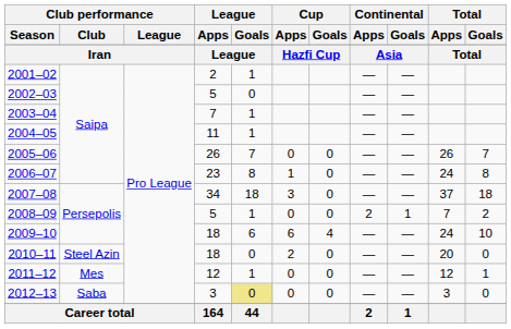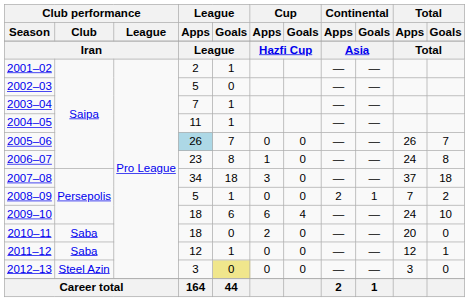 <table class="wikitable" style="text-align:center">
 <tr>
 <th colspan=3>Club performance</th>
 <th colspan=2>League</th>
 <th colspan=2>Cup</th>
 <th colspan=2>Continental</th>
 <th colspan=2>Total</th>
 </tr>
 <tr>
 <th>Season</th>
 <th>Club</th>
 <th>League</th>
 <th>Apps</th>
 <th>Goals</th>
 <th>Apps</th>
 <th>Goals</th>
 <th>Apps</th>
 <th>Goals</th>
 <th>Apps</th>
 <th>Goals</th>
 </tr>
 <tr>
 </tr>
 <tr>
 <th colspan=3>Iran</th>
 <th colspan=2>League</th>
 <th colspan=2><a href='#'>Hazfi Cup</a></th>
 <th colspan=2><a href='#'>Asia</a></th>
 <th colspan=2>Total</th>
 </tr>
 <tr>
 <td><a href='#'>2001–02</a></td>
 <td rowspan="6"><a href='#'>Saipa</a></td>
 <td rowspan="12"><a href='#'>Pro League</a></td>
 <td>2</td>
 <td>1</td>
 <td></td>
 <td></td>
 <td>—</td>
 <td>—</td>
 <td></td>
 <td></td>
 </tr>
 <tr>
 <td><a href='#'>2002–03</a></td>
 <td>5</td>
 <td>0</td>
 <td></td>
 <td></td>
 <td>—</td>
 <td>—</td>
 <td></td>
 <td></td>
 </tr>
 <tr>
 <td><a href='#'>2003–04</a></td>
 <td>7</td>
 <td>1</td>
 <td></td>
 <td></td>
 <td>—</td>
 <td>—</td>
 <td></td>
 <td></td>
 </tr>
 <tr>
 <td><a href='#'>2004–05</a></td>
 <td>11</td>
 <td>1</td>
 <td></td>
 <td></td>
 <td>—</td>
 <td>—</td>
 <td></td>
 <td></td>
 </tr>
 <tr>
 <td><a href='#'>2005–06</a></td>
-<td>26</td>
+<td style="background: lightblue;">26</td>
 <td>7</td>
 <td>0</td>
 <td>0</td>
 <td>—</td>
 <td>—</td>
 <td>26</td>
 <td>7</td>
 </tr>
 <tr>
 <td><a href='#'>2006–07</a></td>
 <td>23</td>
 <td>8</td>
 <td>1</td>
 <td>0</td>
 <td>—</td>
 <td>—</td>
 <td>24</td>
 <td>8</td>
 </tr>
 <tr>
 <td><a href='#'>2007–08</a></td>
 <td rowspan="3"><a href='#'>Persepolis</a></td>
 <td>34</td>
 <td>18</td>
 <td>3</td>
 <td>0</td>
 <td>—</td>
 <td>—</td>
 <td>37</td>
 <td>18</td>
 </tr>
 <tr>
 <td><a href='#'>2008–09</a></td>
 <td>5</td>
 <td>1</td>
 <td>0</td>
 <td>0</td>
 <td>2</td>
 <td>1</td>
 <td>7</td>
 <td>2</td>
 </tr>
 <tr>
 <td><a href='#'>2009–10</a></td>
 <td>18</td>
 <td>6</td>
 <td>6</td>
 <td>4</td>
 <td>—</td>
 <td>—</td>
 <td>24</td>
 <td>10</td>
 </tr>
 <tr>
 <td><a href='#'>2010–11</a></td>
-<td rowspan="1"><a href='#'>Steel Azin</a></td>
+<td rowspan="1"><a href='#'>Saba</a></td>
 <td>18</td>
 <td>0</td>
 <td>2</td>
 <td>0</td>
 <td>—</td>
 <td>—</td>
 <td>20</td>
 <td>0</td>
 </tr>
 <tr>
 <td><a href='#'>2011–12</a></td>
-<td rowspan="1"><a href='#'>Mes</a></td>
+<td rowspan="1"><a href='#'>Saba</a></td>
 <td>12</td>
 <td>1</td>
 <td>0</td>
 <td>0</td>
 <td>—</td>
 <td>—</td>
 <td>12</td>
 <td>1</td>
 </tr>
 <tr>
 <td><a href='#'>2012–13</a></td>
-<td rowspan="1"><a href='#'>Saba</a></td>
+<td rowspan="1"><a href='#'>Steel Azin</a></td>
 <td>3</td>
 <td style="background: khaki;">0</td>
 <td>0</td>
 <td>0</td>
 <td>—</td>
 <td>—</td>
 <td>3</td>
 <td>0</td>
 </tr>
 <tr>
 </tr>
 <tr>
 <th colspan=3>Career total</th>
 <th>164</th>
 <th>44</th>
 <th></th>
 <th></th>
 <th>2</th>
 <th>1</th>
 <th></th>
 <th></th>
 </tr>
 </table>
